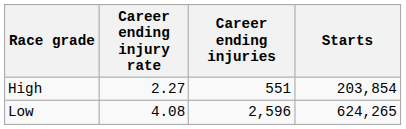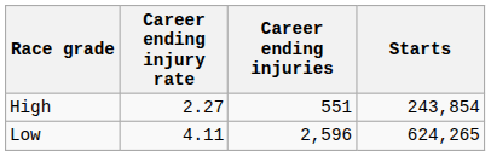 <table class="wikitable">
 <tr>
 <th style="width:80px;">Race grade</th>
 <th style="width:75px;">Career ending injury rate</th>
 <th style="width:90px;">Career ending injuries</th>
 <th style="width:90px;">Starts</th>
 </tr>
 <tr>
 <td>High</td>
 <td align="right">2.27</td>
 <td align="right">551</td>
-<td align="right">203,854</td>
+<td align="right">243,854</td>
 </tr>
 <tr>
 <td>Low</td>
-<td align="right">4.08</td>
+<td align="right">4.11</td>
 <td align="right">2,596</td>
 <td align="right">624,265</td>
 </tr>
 </table>
